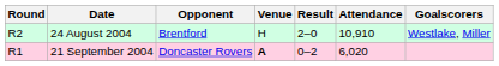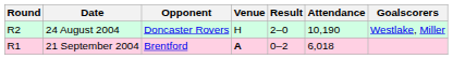 <table class="wikitable">
 <tr>
 <th>Round</th>
 <th>Date</th>
 <th>Opponent</th>
 <th>Venue</th>
 <th>Result</th>
 <th>Attendance</th>
 <th>Goalscorers</th>
 </tr>
 <tr style="background-color: #d0ffe3;">
 <td>R2</td>
 <td>24 August 2004</td>
-<td><a href='#'>Brentford</a></td>
+<td><a href='#'>Doncaster Rovers</a></td>
 <td>H</td>
 <td>2–0</td>
-<td>10,910</td>
+<td>10,190</td>
 <td><a href='#'>Westlake</a>, <a href='#'>Miller</a></td>
 </tr>
 <tr style="background-color: #ffd0e3;">
 <td>R1</td>
 <td>21 September 2004</td>
-<td><a href='#'>Doncaster Rovers</a></td>
+<td><a href='#'>Brentford</a></td>
 <td><strong>A</strong></td>
 <td>0–2</td>
-<td>6,020</td>
+<td>6,018</td>
 <td></td>
 </tr>
 </table>
